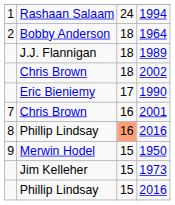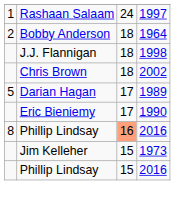 <table class="wikitable">
 <tr>
 </tr>
 <tr>
 <td>1</td>
 <td><a href='#'>Rashaan Salaam</a></td>
 <td>24</td>
-<td><a href='#'>1994</a></td>
+<td><a href='#'>1997</a></td>
 </tr>
 <tr>
 <td>2</td>
 <td><a href='#'>Bobby Anderson</a></td>
 <td>18</td>
 <td><a href='#'>1964</a></td>
 </tr>
 <tr>
 <td></td>
 <td>J.J. Flannigan</td>
 <td>18</td>
-<td><a href='#'>1989</a></td>
+<td><a href='#'>1998</a></td>
 </tr>
 <tr>
 <td></td>
 <td><a href='#'>Chris Brown</a></td>
 <td>18</td>
 <td><a href='#'>2002</a></td>
 </tr>
 <tr>
+<td>5</td>
+<td><a href='#'>Darian Hagan</a></td>
+<td>17</td>
+<td><a href='#'>1989</a></td>
+</tr>
+<tr>
 <td></td>
 <td><a href='#'>Eric Bieniemy</a></td>
 <td>17</td>
 <td><a href='#'>1990</a></td>
 </tr>
 <tr>
-<td>7</td>
-<td><a href='#'>Chris Brown</a></td>
-<td>16</td>
-<td><a href='#'>2001</a></td>
-</tr>
-<tr>
 <td>8</td>
 <td>Phillip Lindsay</td>
 <td style="background: lightsalmon;">16</td>
 <td><a href='#'>2016</a></td>
-</tr>
-<tr>
-<td>9</td>
-<td><a href='#'>Merwin Hodel</a></td>
-<td>15</td>
-<td><a href='#'>1950</a></td>
 </tr>
 <tr>
 <td></td>
 <td>Jim Kelleher</td>
 <td>15</td>
 <td><a href='#'>1973</a></td>
 </tr>
 <tr>
 <td></td>
 <td>Phillip Lindsay</td>
 <td>15</td>
 <td><a href='#'>2016</a></td>
 </tr>
 </table>
